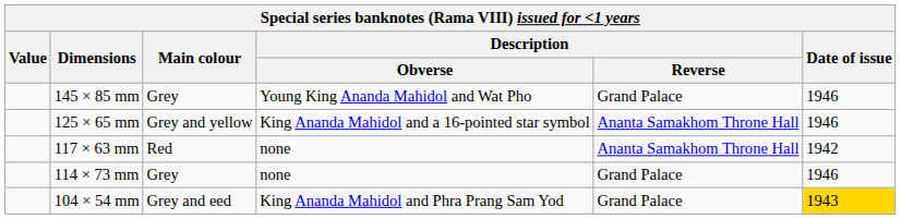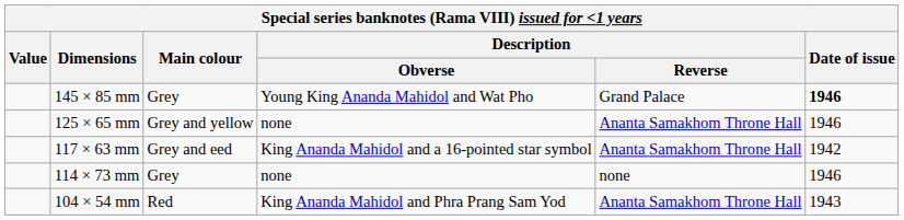 <table class="wikitable" style="font-size: 90%" style="width:100%; text-align: center">
 <tr>
 <th colspan="8">Special series banknotes (Rama VIII) <em><u>issued for <1 years</u></em></th>
 </tr>
 <tr>
 <th rowspan="2">Value</th>
 <th rowspan="2">Dimensions</th>
 <th rowspan="2">Main colour</th>
 <th colspan="2">Description</th>
 <th rowspan="2">Date of issue</th>
 </tr>
 <tr>
 <th>Obverse</th>
 <th>Reverse</th>
 </tr>
 <tr>
 <td></td>
 <td>145 × 85 mm</td>
 <td>Grey</td>
 <td>Young King <a href='#'>Ananda Mahidol</a> and Wat Pho</td>
 <td>Grand Palace</td>
-<td>1946</td>
+<td><strong>1946</strong></td>
 </tr>
 <tr>
 <td></td>
 <td>125 × 65 mm</td>
 <td>Grey and yellow</td>
-<td>King <a href='#'>Ananda Mahidol</a> and a 16-pointed star symbol</td>
+<td>none</td>
 <td><a href='#'>Ananta Samakhom Throne Hall</a></td>
 <td>1946</td>
 </tr>
 <tr>
 <td></td>
 <td>117 × 63 mm</td>
-<td>Red</td>
-<td>none</td>
+<td>Grey and eed</td>
+<td>King <a href='#'>Ananda Mahidol</a> and a 16-pointed star symbol</td>
 <td><a href='#'>Ananta Samakhom Throne Hall</a></td>
 <td>1942</td>
 </tr>
 <tr>
 <td></td>
 <td>114 × 73 mm</td>
 <td>Grey</td>
 <td>none</td>
-<td>Grand Palace</td>
+<td>none</td>
 <td>1946</td>
 </tr>
 <tr>
 <td></td>
 <td>104 × 54 mm</td>
-<td>Grey and eed</td>
+<td>Red</td>
 <td>King <a href='#'>Ananda Mahidol</a> and Phra Prang Sam Yod</td>
-<td>Grand Palace</td>
-<td style="background: gold;">1943</td>
+<td><a href='#'>Ananta Samakhom Throne Hall</a></td>
+<td>1943</td>
 </tr>
 </table>
